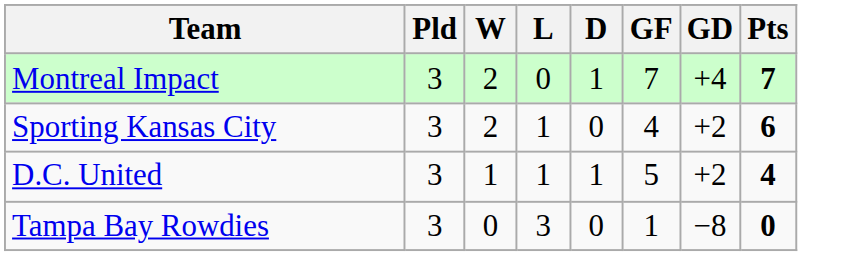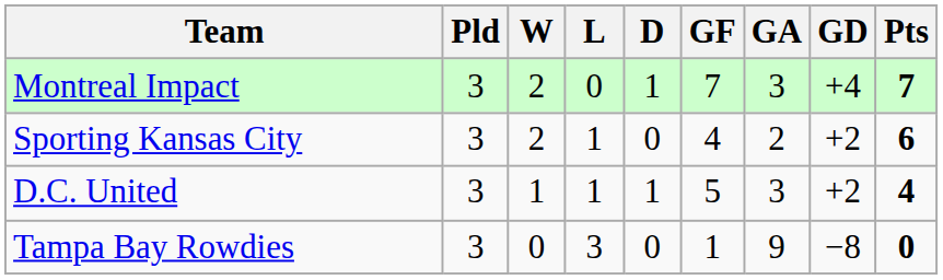 <table class="wikitable" style="text-align: center;">
 <tr>
 <th width="200">Team</th>
 <th width="20">Pld</th>
 <th width="20">W</th>
 <th width="20">L</th>
 <th width="20">D</th>
 <th width="20">GF</th>
+<th width="20">GA</th>
 <th width="20">GD</th>
 <th width="20">Pts</th>
 </tr>
 <tr bgcolor="#ccffcc">
 <td style="text-align:left;"><a href='#'>Montreal Impact</a></td>
 <td>3</td>
 <td>2</td>
 <td>0</td>
 <td>1</td>
 <td>7</td>
+<td>3</td>
 <td>+4</td>
 <td><strong>7</strong></td>
 </tr>
 <tr>
 <td style="text-align:left;"><a href='#'>Sporting Kansas City</a></td>
 <td>3</td>
 <td>2</td>
 <td>1</td>
 <td>0</td>
 <td>4</td>
+<td>2</td>
 <td>+2</td>
 <td><strong>6</strong></td>
 </tr>
 <tr>
 <td style="text-align:left;"><a href='#'>D.C. United</a></td>
 <td>3</td>
 <td>1</td>
 <td>1</td>
 <td>1</td>
 <td>5</td>
+<td>3</td>
 <td>+2</td>
 <td><strong>4</strong></td>
 </tr>
 <tr>
 <td style="text-align:left;"><a href='#'>Tampa Bay Rowdies</a></td>
 <td>3</td>
 <td>0</td>
 <td>3</td>
 <td>0</td>
 <td>1</td>
+<td>9</td>
 <td>−8</td>
 <td><strong>0</strong></td>
 </tr>
 </table>
